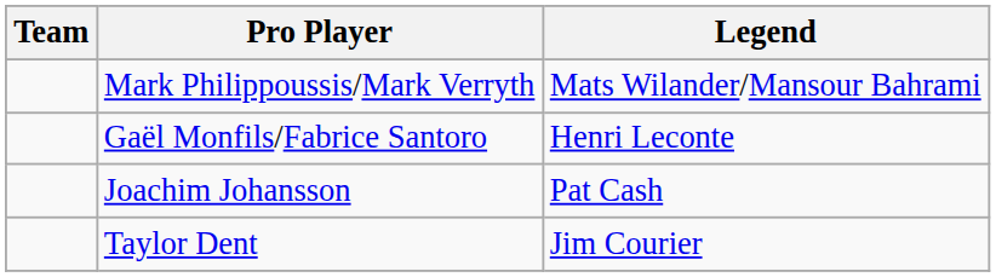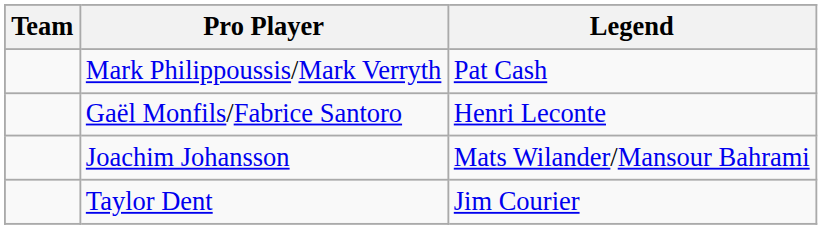 <table class="wikitable" style="font-size:90%">
 <tr>
 <th>Team</th>
 <th>Pro Player</th>
 <th>Legend</th>
 </tr>
 <tr>
 <td></td>
 <td><a href='#'>Mark Philippoussis</a>/<a href='#'>Mark Verryth</a></td>
-<td><a href='#'>Mats Wilander</a>/<a href='#'>Mansour Bahrami</a></td>
+<td><a href='#'>Pat Cash</a></td>
 </tr>
 <tr>
 <td></td>
 <td><a href='#'>Gaël Monfils</a>/<a href='#'>Fabrice Santoro</a></td>
 <td><a href='#'>Henri Leconte</a></td>
 </tr>
 <tr>
 <td></td>
 <td><a href='#'>Joachim Johansson</a></td>
-<td><a href='#'>Pat Cash</a></td>
+<td><a href='#'>Mats Wilander</a>/<a href='#'>Mansour Bahrami</a></td>
 </tr>
 <tr>
 <td></td>
 <td><a href='#'>Taylor Dent</a></td>
 <td><a href='#'>Jim Courier</a></td>
 </tr>
 </table>
